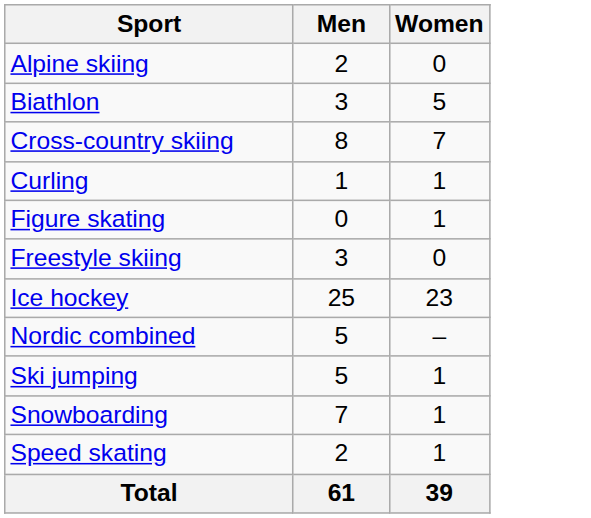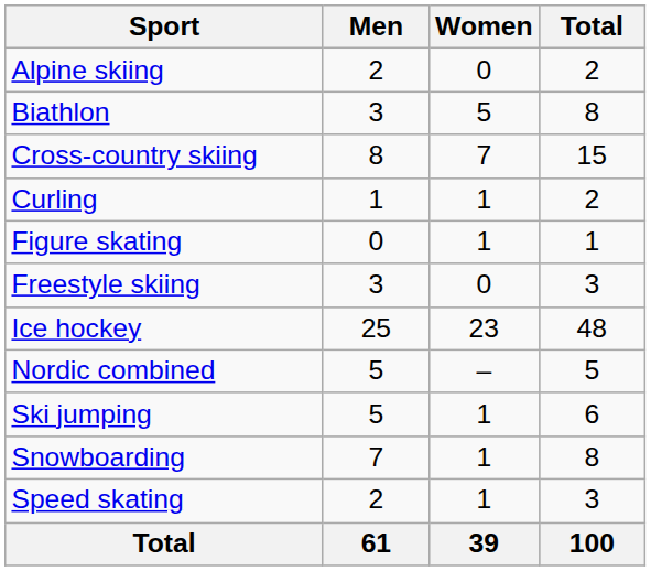 <table class="wikitable sortable" style="text-align:center;">
 <tr>
 <th width=180>Sport</th>
 <th width=55>Men</th>
 <th width=55>Women</th>
+<th width=55>Total</th>
 </tr>
 <tr>
 <td align=left><a href='#'>Alpine skiing</a></td>
 <td>2</td>
 <td>0</td>
+<td>2</td>
 </tr>
 <tr>
 <td align=left><a href='#'>Biathlon</a></td>
 <td>3</td>
 <td>5</td>
+<td>8</td>
 </tr>
 <tr>
 <td align=left><a href='#'>Cross-country skiing</a></td>
 <td>8</td>
 <td>7</td>
+<td>15</td>
 </tr>
 <tr>
 <td align=left><a href='#'>Curling</a></td>
 <td>1</td>
 <td>1</td>
+<td>2</td>
 </tr>
 <tr>
 <td align=left><a href='#'>Figure skating</a></td>
 <td>0</td>
+<td>1</td>
 <td>1</td>
 </tr>
 <tr>
 <td align=left><a href='#'>Freestyle skiing</a></td>
 <td>3</td>
 <td>0</td>
+<td>3</td>
 </tr>
 <tr>
 <td align=left><a href='#'>Ice hockey</a></td>
 <td>25</td>
 <td>23</td>
+<td>48</td>
 </tr>
 <tr>
 <td align=left><a href='#'>Nordic combined</a></td>
 <td>5</td>
 <td>–</td>
+<td>5</td>
 </tr>
 <tr>
 <td align=left><a href='#'>Ski jumping</a></td>
 <td>5</td>
 <td>1</td>
+<td>6</td>
 </tr>
 <tr>
 <td align=left><a href='#'>Snowboarding</a></td>
 <td>7</td>
 <td>1</td>
+<td>8</td>
 </tr>
 <tr>
 <td align=left><a href='#'>Speed skating</a></td>
 <td>2</td>
 <td>1</td>
+<td>3</td>
 </tr>
 <tr>
 <th>Total</th>
 <th>61</th>
 <th>39</th>
+<th>100</th>
 </tr>
 </table>
